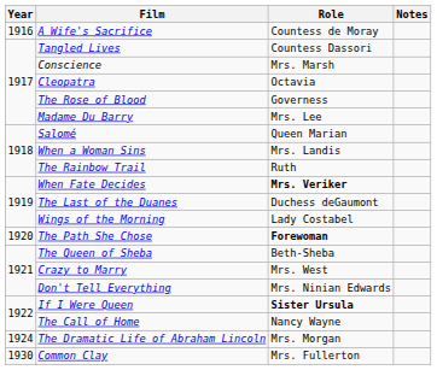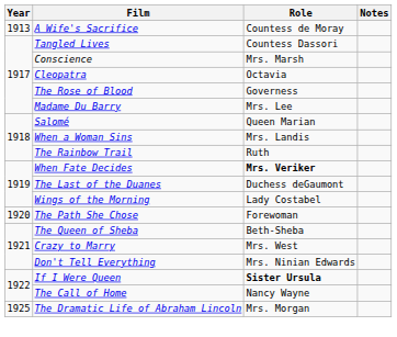 <table class="wikitable sortable">
 <tr>
 <th>Year</th>
 <th>Film</th>
 <th>Role</th>
 <th class="unsortable">Notes</th>
 </tr>
 <tr>
-<td>1916</td>
+<td>1913</td>
 <td data-sort-value="Wife's Sacrifice, A"><em><a href='#'>A Wife's Sacrifice</a></em></td>
 <td>Countess de Moray</td>
 <td></td>
 </tr>
 <tr>
 <td rowspan=5>1917</td>
 <td><em><a href='#'>Tangled Lives</a></em></td>
 <td>Countess Dassori</td>
 <td></td>
 </tr>
 <tr>
 <td><em>Conscience</em></td>
 <td>Mrs. Marsh</td>
 <td></td>
 </tr>
 <tr>
 <td><em><a href='#'>Cleopatra</a></em></td>
 <td>Octavia</td>
 <td></td>
 </tr>
 <tr>
 <td data-sort-value="Rose of Blood, The"><em><a href='#'>The Rose of Blood</a></em></td>
 <td>Governess</td>
 <td></td>
 </tr>
 <tr>
 <td><em><a href='#'>Madame Du Barry</a></em></td>
 <td>Mrs. Lee</td>
 <td></td>
 </tr>
 <tr>
 <td rowspan=3>1918</td>
 <td><em><a href='#'>Salomé</a></em></td>
 <td>Queen Marian</td>
 <td></td>
 </tr>
 <tr>
 <td><em><a href='#'>When a Woman Sins</a></em></td>
 <td>Mrs. Landis</td>
 <td></td>
 </tr>
 <tr>
 <td data-sort-value="Rainbow Trail, The"><em><a href='#'>The Rainbow Trail</a></em></td>
 <td>Ruth</td>
 <td></td>
 </tr>
 <tr>
 <td rowspan=3>1919</td>
 <td><em><a href='#'>When Fate Decides</a></em></td>
 <td><strong>Mrs. Veriker</strong></td>
 <td></td>
 </tr>
 <tr>
 <td data-sort-value="Last of the Duanes, The"><em><a href='#'>The Last of the Duanes</a></em></td>
 <td>Duchess deGaumont</td>
 <td></td>
 </tr>
 <tr>
 <td><em><a href='#'>Wings of the Morning</a></em></td>
 <td>Lady Costabel</td>
 <td></td>
 </tr>
 <tr>
 <td>1920</td>
 <td data-sort-value="Path She Chose, The"><em><a href='#'>The Path She Chose</a></em></td>
-<td><strong>Forewoman</strong></td>
+<td>Forewoman</td>
 <td></td>
 </tr>
 <tr>
 <td rowspan=3>1921</td>
 <td data-sort-value="Queen of Sheba, The"><em><a href='#'>The Queen of Sheba</a></em></td>
 <td>Beth-Sheba</td>
 <td></td>
 </tr>
 <tr>
 <td><em><a href='#'>Crazy to Marry</a></em></td>
 <td>Mrs. West</td>
 <td></td>
 </tr>
 <tr>
 <td><em><a href='#'>Don't Tell Everything</a></em></td>
 <td>Mrs. Ninian Edwards</td>
 <td></td>
 </tr>
 <tr>
 <td rowspan=2>1922</td>
 <td><em><a href='#'>If I Were Queen</a></em></td>
 <td><strong>Sister Ursula</strong></td>
 <td></td>
 </tr>
 <tr>
 <td data-sort-value="Call of Home, The"><em><a href='#'>The Call of Home</a></em></td>
 <td>Nancy Wayne</td>
 <td></td>
 </tr>
 <tr>
-<td>1924</td>
+<td>1925</td>
 <td data-sort-value="Dramatic Life of Abraham Lincoln, The"><em><a href='#'>The Dramatic Life of Abraham Lincoln</a></em></td>
 <td>Mrs. Morgan</td>
 <td></td>
 </tr>
-<tr>
-<td>1930</td>
-<td><em><a href='#'>Common Clay</a></em></td>
-<td>Mrs. Fullerton</td>
-<td></td>
-</tr>
 </table>
